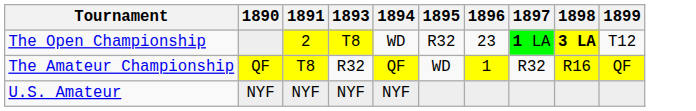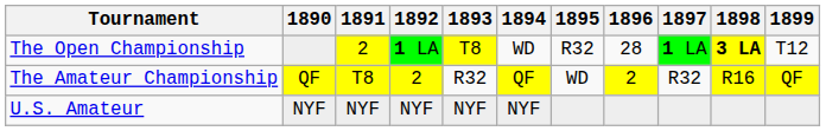 <table class="wikitable" style="font-size:95%;text-align:center;">
 <tr>
 <th>Tournament</th>
 <th>1890</th>
 <th>1891</th>
+<th>1892</th>
 <th>1893</th>
 <th>1894</th>
 <th>1895</th>
 <th>1896</th>
 <th>1897</th>
 <th>1898</th>
 <th>1899</th>
 </tr>
 <tr>
 <td align=left><a href='#'>The Open Championship</a></td>
 <td style="background:#eeeeee;"></td>
 <td style="background:yellow;">2</td>
+<td style="background:lime;"><strong>1</strong> <span>LA</span></td>
 <td style="background:yellow;">T8</td>
 <td>WD</td>
 <td>R32</td>
-<td>23</td>
+<td>28</td>
 <td style="background:lime;"><strong>1</strong> <span>LA</span></td>
 <td style="background:yellow;"><strong>3 <span>LA</span></strong></td>
 <td>T12</td>
 </tr>
 <tr>
 <td align=left><a href='#'>The Amateur Championship</a></td>
 <td style="background:yellow;">QF</td>
 <td style="background:yellow;">T8</td>
+<td style="background:yellow;">2</td>
 <td>R32</td>
 <td style="background:yellow;">QF</td>
 <td>WD</td>
-<td style="background:yellow;">1</td>
+<td style="background:yellow;">2</td>
 <td>R32</td>
 <td style="background:yellow;">R16</td>
 <td style="background:yellow;">QF</td>
 </tr>
 <tr>
 <td align=left><a href='#'>U.S. Amateur</a></td>
+<td style="background:#eeeeee;">NYF</td>
 <td style="background:#eeeeee;">NYF</td>
 <td style="background:#eeeeee;">NYF</td>
 <td style="background:#eeeeee;">NYF</td>
 <td style="background:#eeeeee;">NYF</td>
 <td style="background:#eeeeee;"></td>
 <td style="background:#eeeeee;"></td>
 <td style="background:#eeeeee;"></td>
 <td style="background:#eeeeee;"></td>
 <td style="background:#eeeeee;"></td>
 </tr>
 </table>
